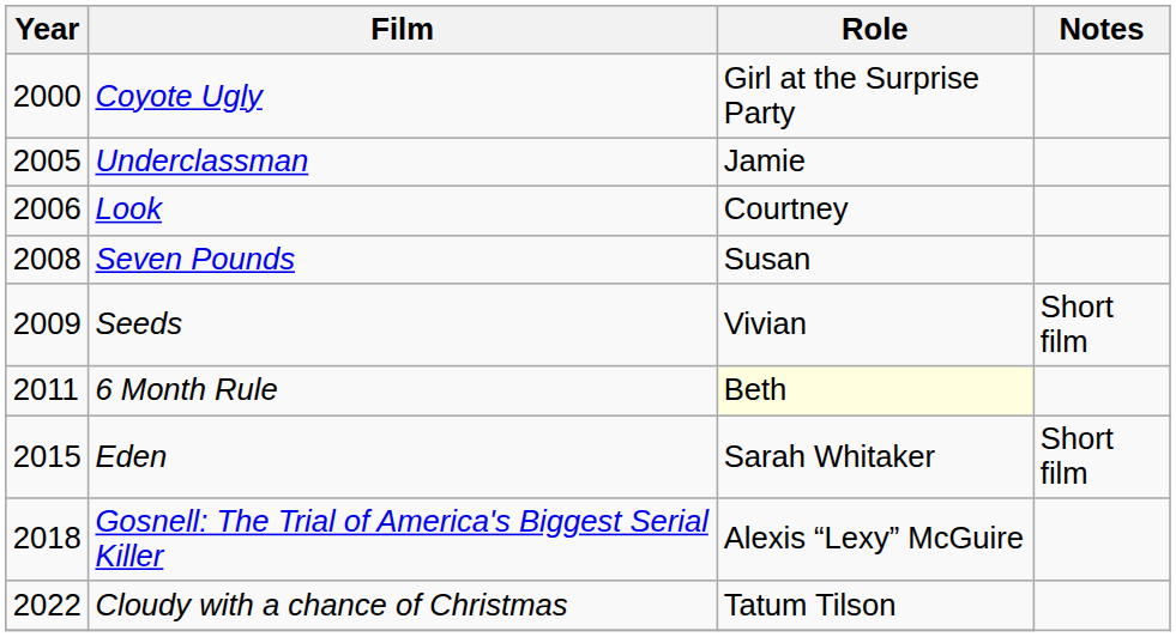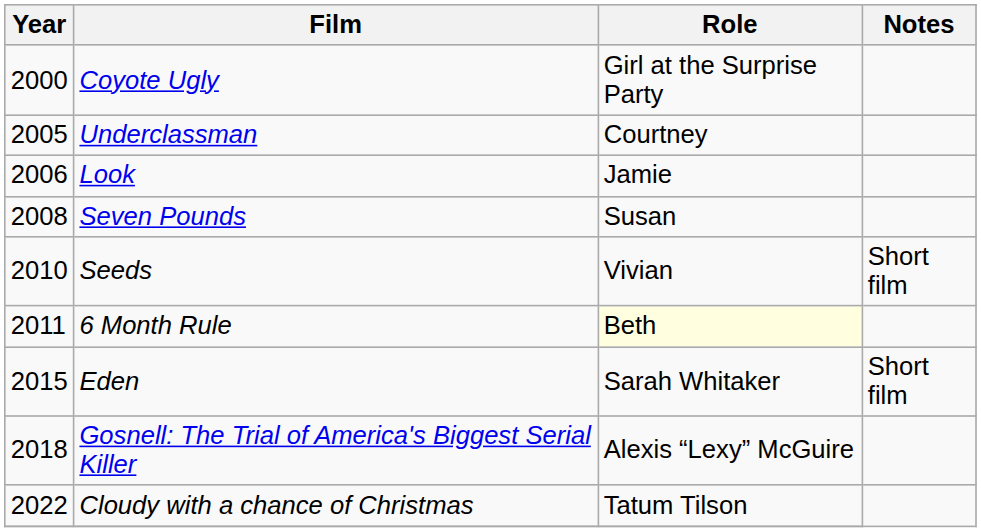 <table class="wikitable sortable">
 <tr>
 <th>Year</th>
 <th>Film</th>
 <th>Role</th>
 <th class="unsortable">Notes</th>
 </tr>
 <tr>
 <td>2000</td>
 <td><em><a href='#'>Coyote Ugly</a></em></td>
 <td>Girl at the Surprise Party</td>
 <td></td>
 </tr>
 <tr>
 <td>2005</td>
 <td><em><a href='#'>Underclassman</a></em></td>
-<td>Jamie</td>
+<td>Courtney</td>
 <td></td>
 </tr>
 <tr>
 <td>2006</td>
 <td><em><a href='#'>Look</a></em></td>
-<td>Courtney</td>
+<td>Jamie</td>
 <td></td>
 </tr>
 <tr>
 <td>2008</td>
 <td><em><a href='#'>Seven Pounds</a></em></td>
 <td>Susan</td>
 <td></td>
 </tr>
 <tr>
-<td>2009</td>
+<td>2010</td>
 <td><em>Seeds</em></td>
 <td>Vivian</td>
 <td>Short film</td>
 </tr>
 <tr>
 <td>2011</td>
 <td><em>6 Month Rule</em></td>
 <td style="background: lightyellow;">Beth</td>
 <td></td>
 </tr>
 <tr>
 <td>2015</td>
 <td><em>Eden</em></td>
 <td>Sarah Whitaker</td>
 <td>Short film</td>
 </tr>
 <tr>
 <td>2018</td>
 <td><em><a href='#'>Gosnell: The Trial of America's Biggest Serial Killer</a></em></td>
 <td>Alexis “Lexy” McGuire</td>
 <td></td>
 </tr>
 <tr>
 <td>2022</td>
 <td><em>Cloudy with a chance of Christmas</em></td>
 <td>Tatum Tilson</td>
 </tr>
 <tr>
 </tr>
 </table>
